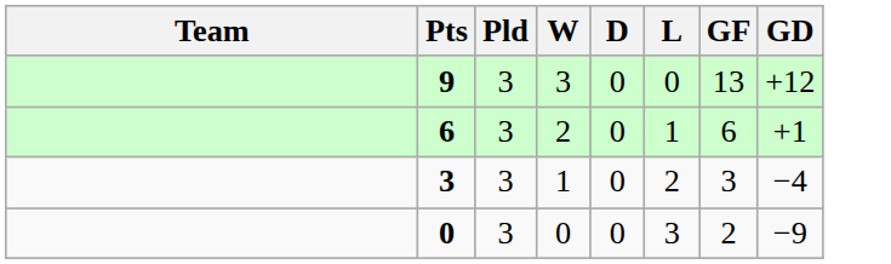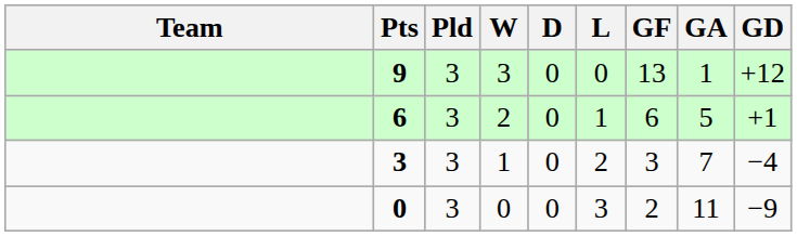 <table class="wikitable" style="text-align:center">
 <tr>
 <th width=200>Team</th>
 <th width=20>Pts</th>
 <th width=20>Pld</th>
 <th width=20>W</th>
 <th width=20>D</th>
 <th width=20>L</th>
 <th width=20>GF</th>
+<th width=20>GA</th>
 <th width=20>GD</th>
 </tr>
 <tr style=background:#ccffcc>
 <td style="text-align:left;"></td>
 <td><strong>9</strong></td>
 <td>3</td>
 <td>3</td>
 <td>0</td>
 <td>0</td>
 <td>13</td>
+<td>1</td>
 <td>+12</td>
 </tr>
 <tr style=background:#ccffcc>
 <td style="text-align:left;"></td>
 <td><strong>6</strong></td>
 <td>3</td>
 <td>2</td>
 <td>0</td>
 <td>1</td>
 <td>6</td>
+<td>5</td>
 <td>+1</td>
 </tr>
 <tr>
 <td style="text-align:left;"></td>
 <td><strong>3</strong></td>
 <td>3</td>
 <td>1</td>
 <td>0</td>
 <td>2</td>
 <td>3</td>
+<td>7</td>
 <td>−4</td>
 </tr>
 <tr>
 <td style="text-align:left;"></td>
 <td><strong>0</strong></td>
 <td>3</td>
 <td>0</td>
 <td>0</td>
 <td>3</td>
 <td>2</td>
+<td>11</td>
 <td>−9</td>
 </tr>
 </table>
